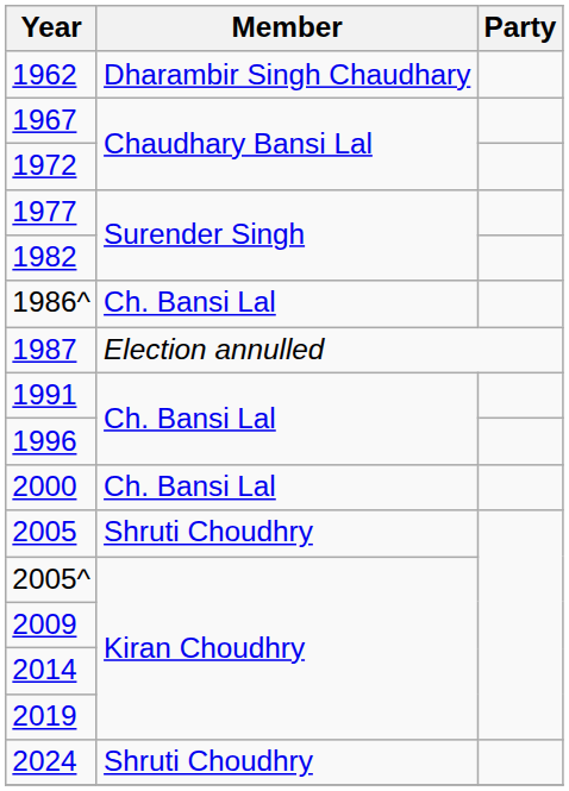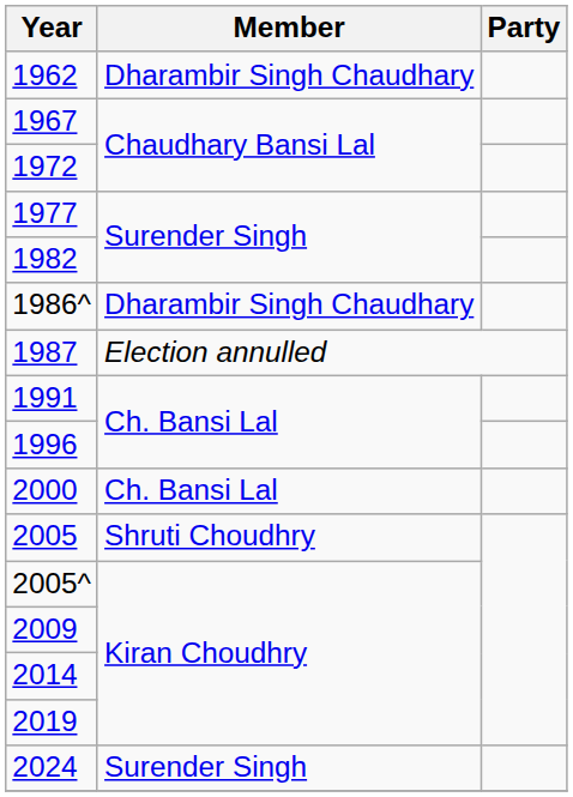 <table class="wikitable">
 <tr>
 <th>Year</th>
 <th>Member</th>
 <th colspan=2>Party</th>
 </tr>
 <tr>
 <td><a href='#'>1962</a></td>
 <td><a href='#'>Dharambir Singh Chaudhary</a></td>
 <td> </td>
 </tr>
 <tr>
 <td><a href='#'>1967</a></td>
 <td rowspan=2><a href='#'>Chaudhary Bansi Lal</a></td>
 <td></td>
 </tr>
 <tr>
 <td><a href='#'>1972</a></td>
 </tr>
 <tr>
 <td><a href='#'>1977</a></td>
 <td rowspan=2><a href='#'>Surender Singh</a></td>
 <td></td>
 </tr>
 <tr>
 <td><a href='#'>1982</a></td>
 <td></td>
 </tr>
 <tr>
 <td>1986^</td>
-<td><a href='#'>Ch. Bansi Lal</a></td>
+<td><a href='#'>Dharambir Singh Chaudhary</a></td>
 </tr>
 <tr>
 <td><a href='#'>1987</a></td>
 <td colspan="4"><em>Election annulled</em></td>
 </tr>
 <tr>
 <td><a href='#'>1991</a></td>
 <td rowspan=2><a href='#'>Ch. Bansi Lal</a></td>
 <td></td>
 </tr>
 <tr>
 <td><a href='#'>1996</a></td>
 </tr>
 <tr>
 <td><a href='#'>2000</a></td>
 <td><a href='#'>Ch. Bansi Lal</a></td>
 <td></td>
 </tr>
 <tr>
 <td><a href='#'>2005</a></td>
 <td><a href='#'>Shruti Choudhry</a></td>
 </tr>
 <tr>
 <td>2005^</td>
 <td rowspan=4><a href='#'>Kiran Choudhry</a></td>
 </tr>
 <tr>
 <td><a href='#'>2009</a></td>
 </tr>
 <tr>
 <td><a href='#'>2014</a></td>
 </tr>
 <tr>
 <td><a href='#'>2019</a></td>
 </tr>
 <tr>
 <td><a href='#'>2024</a></td>
-<td><a href='#'>Shruti Choudhry</a></td>
+<td><a href='#'>Surender Singh</a></td>
 <td></td>
 </tr>
 <tr>
 </tr>
 </table>
